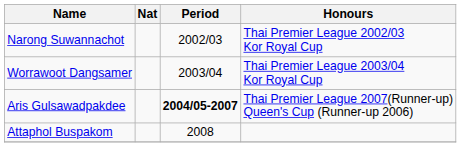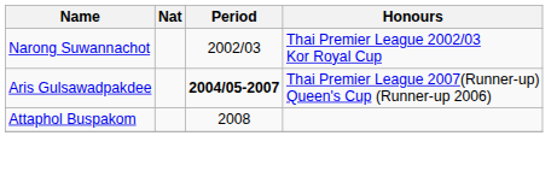 <table class="wikitable">
 <tr>
 <th>Name</th>
 <th>Nat</th>
 <th>Period</th>
 <th>Honours</th>
 </tr>
 <tr>
 <td><a href='#'>Narong Suwannachot</a></td>
 <td align="center"></td>
 <td align="center">2002/03</td>
 <td><a href='#'>Thai Premier League 2002/03</a><br><a href='#'>Kor Royal Cup</a></td>
-</tr>
-<tr>
-<td><a href='#'>Worrawoot Dangsamer</a></td>
-<td align="center"></td>
-<td align="center">2003/04</td>
-<td><a href='#'>Thai Premier League 2003/04</a><br><a href='#'>Kor Royal Cup</a></td>
 </tr>
 <tr>
 <td><a href='#'>Aris Gulsawadpakdee</a></td>
 <td align="center"></td>
 <td align="center"><strong>2004/05-2007</strong></td>
 <td><a href='#'>Thai Premier League 2007</a>(Runner-up)<br><a href='#'>Queen's Cup</a> (Runner-up 2006)</td>
 </tr>
 <tr>
 <td><a href='#'>Attaphol Buspakom</a></td>
 <td align="center"></td>
 <td align="center">2008</td>
 <td></td>
 </tr>
 <tr>
 </tr>
 </table>
